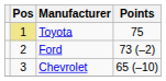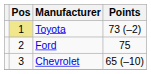 <table class="wikitable" style="font-size: 95%">
 <tr>
 <th></th>
 <th>Pos</th>
 <th>Manufacturer</th>
 <th>Points</th>
 </tr>
 <tr>
 <td align="left"></td>
 <td style="background: khaki; text-align:center;">1</td>
 <td><a href='#'>Toyota</a></td>
-<td style="text-align:center;">75</td>
+<td style="text-align:center;">73 (–2)</td>
 </tr>
 <tr>
 <td align="left"></td>
 <td style="text-align:center;">2</td>
 <td><a href='#'>Ford</a></td>
-<td style="text-align:center;">73 (–2)</td>
+<td style="text-align:center;">75</td>
 </tr>
 <tr>
 <td align="left"></td>
 <td style="text-align:center;">3</td>
 <td><a href='#'>Chevrolet</a></td>
 <td style="text-align:center;">65 (–10)</td>
 </tr>
 <tr class="sortbottom">
 </tr>
 </table>
